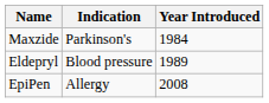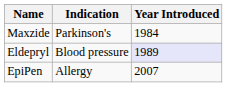 <table class="wikitable">
 <tr>
 <th>Name</th>
 <th>Indication</th>
 <th>Year Introduced</th>
 </tr>
 <tr>
 <td>Maxzide</td>
 <td>Parkinson's</td>
 <td>1984</td>
 </tr>
 <tr>
 <td>Eldepryl</td>
 <td>Blood pressure</td>
-<td>1989</td>
+<td style="background: lavender;">1989</td>
 </tr>
 <tr>
 <td>EpiPen</td>
 <td>Allergy</td>
-<td>2008</td>
+<td>2007</td>
 </tr>
 </table>
